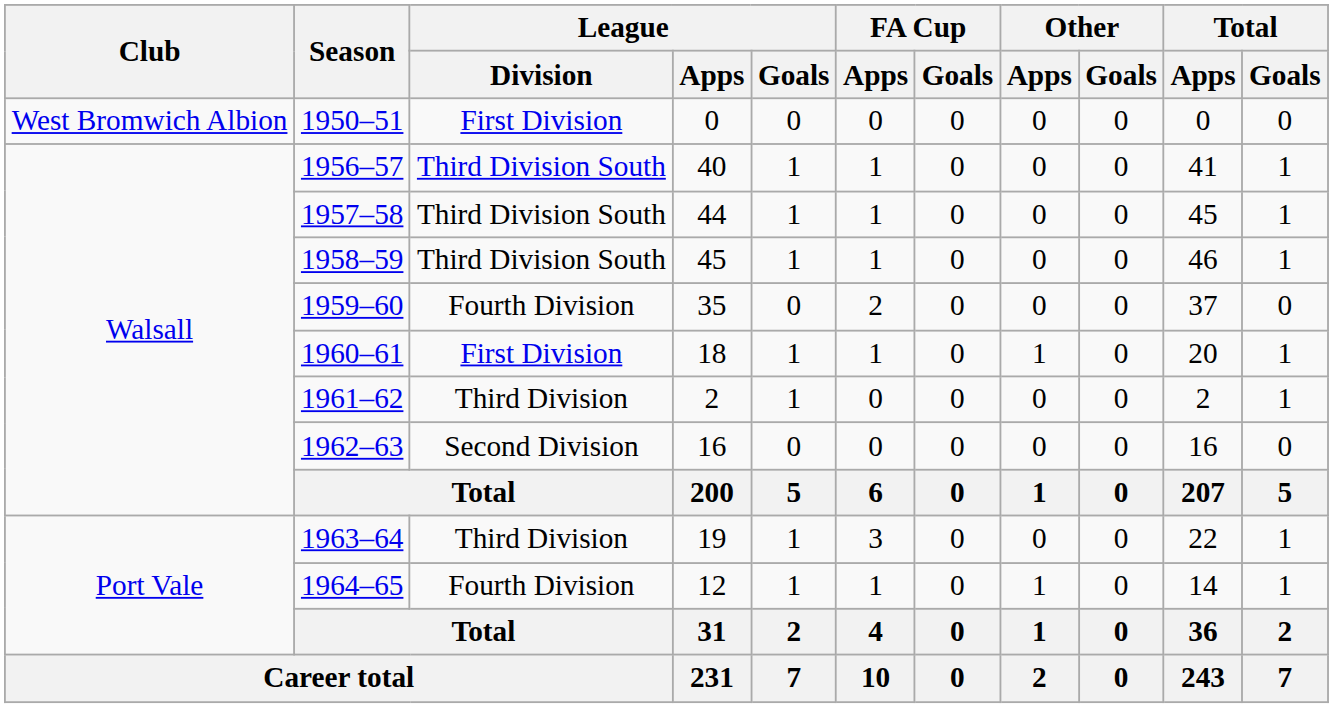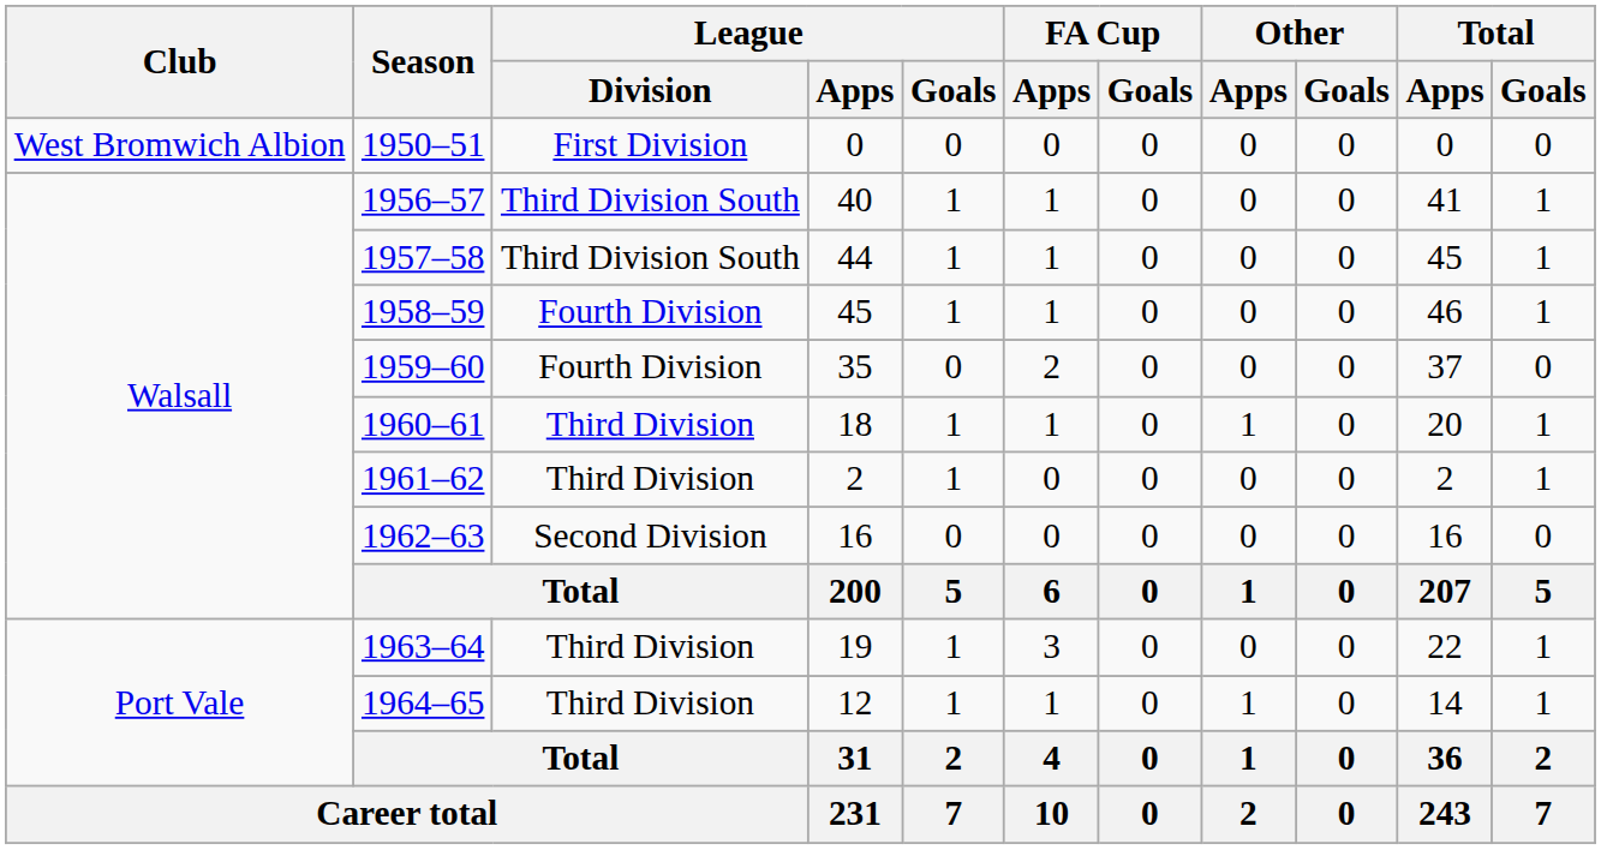 <table class="wikitable" style="text-align: center;">
 <tr>
 <th rowspan="2">Club</th>
 <th rowspan="2">Season</th>
 <th colspan="3">League</th>
 <th colspan="2">FA Cup</th>
 <th colspan="2">Other</th>
 <th colspan="2">Total</th>
 </tr>
 <tr>
 <th>Division</th>
 <th>Apps</th>
 <th>Goals</th>
 <th>Apps</th>
 <th>Goals</th>
 <th>Apps</th>
 <th>Goals</th>
 <th>Apps</th>
 <th>Goals</th>
 </tr>
 <tr>
 <td><a href='#'>West Bromwich Albion</a></td>
 <td><a href='#'>1950–51</a></td>
 <td><a href='#'>First Division</a></td>
 <td>0</td>
 <td>0</td>
 <td>0</td>
 <td>0</td>
 <td>0</td>
 <td>0</td>
 <td>0</td>
 <td>0</td>
 </tr>
 <tr>
 <td rowspan="8"><a href='#'>Walsall</a></td>
 <td><a href='#'>1956–57</a></td>
 <td><a href='#'>Third Division South</a></td>
 <td>40</td>
 <td>1</td>
 <td>1</td>
 <td>0</td>
 <td>0</td>
 <td>0</td>
 <td>41</td>
 <td>1</td>
 </tr>
 <tr>
 <td><a href='#'>1957–58</a></td>
 <td>Third Division South</td>
 <td>44</td>
 <td>1</td>
 <td>1</td>
 <td>0</td>
 <td>0</td>
 <td>0</td>
 <td>45</td>
 <td>1</td>
 </tr>
 <tr>
 <td><a href='#'>1958–59</a></td>
-<td>Third Division South</td>
+<td><a href='#'>Fourth Division</a></td>
 <td>45</td>
 <td>1</td>
 <td>1</td>
 <td>0</td>
 <td>0</td>
 <td>0</td>
 <td>46</td>
 <td>1</td>
 </tr>
 <tr>
 <td><a href='#'>1959–60</a></td>
 <td>Fourth Division</td>
 <td>35</td>
 <td>0</td>
 <td>2</td>
 <td>0</td>
 <td>0</td>
 <td>0</td>
 <td>37</td>
 <td>0</td>
 </tr>
 <tr>
 <td><a href='#'>1960–61</a></td>
-<td><a href='#'>First Division</a></td>
+<td><a href='#'>Third Division</a></td>
 <td>18</td>
 <td>1</td>
 <td>1</td>
 <td>0</td>
 <td>1</td>
 <td>0</td>
 <td>20</td>
 <td>1</td>
 </tr>
 <tr>
 <td><a href='#'>1961–62</a></td>
 <td>Third Division</td>
 <td>2</td>
 <td>1</td>
 <td>0</td>
 <td>0</td>
 <td>0</td>
 <td>0</td>
 <td>2</td>
 <td>1</td>
 </tr>
 <tr>
 <td><a href='#'>1962–63</a></td>
 <td>Second Division</td>
 <td>16</td>
 <td>0</td>
 <td>0</td>
 <td>0</td>
 <td>0</td>
 <td>0</td>
 <td>16</td>
 <td>0</td>
 </tr>
 <tr>
 <th colspan="2">Total</th>
 <th>200</th>
 <th>5</th>
 <th>6</th>
 <th>0</th>
 <th>1</th>
 <th>0</th>
 <th>207</th>
 <th>5</th>
 </tr>
 <tr>
 <td rowspan="3"><a href='#'>Port Vale</a></td>
 <td><a href='#'>1963–64</a></td>
 <td>Third Division</td>
 <td>19</td>
 <td>1</td>
 <td>3</td>
 <td>0</td>
 <td>0</td>
 <td>0</td>
 <td>22</td>
 <td>1</td>
 </tr>
 <tr>
 <td><a href='#'>1964–65</a></td>
-<td>Fourth Division</td>
+<td>Third Division</td>
 <td>12</td>
 <td>1</td>
 <td>1</td>
 <td>0</td>
 <td>1</td>
 <td>0</td>
 <td>14</td>
 <td>1</td>
 </tr>
 <tr>
 <th colspan="2">Total</th>
 <th>31</th>
 <th>2</th>
 <th>4</th>
 <th>0</th>
 <th>1</th>
 <th>0</th>
 <th>36</th>
 <th>2</th>
 </tr>
 <tr>
 <th colspan="3">Career total</th>
 <th>231</th>
 <th>7</th>
 <th>10</th>
 <th>0</th>
 <th>2</th>
 <th>0</th>
 <th>243</th>
 <th>7</th>
 </tr>
 </table>
